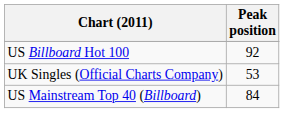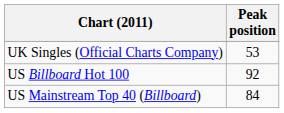 <table class="wikitable sortable">
 <tr>
 <th>Chart (2011)</th>
 <th>Peak<br>position</th>
 </tr>
 <tr>
 </tr>
 <tr>
 </tr>
 <tr>
+<td>UK Singles (<a href='#'>Official Charts Company</a>)</td>
+<td style="text-align:center;">53</td>
+</tr>
+<tr>
 <td>US <a href='#'><em>Billboard</em> Hot 100</a></td>
 <td style="text-align:center;">92</td>
-</tr>
-<tr>
-<td>UK Singles (<a href='#'>Official Charts Company</a>)</td>
-<td style="text-align:center;">53</td>
 </tr>
 <tr>
 <td>US <a href='#'>Mainstream Top 40</a> (<em><a href='#'>Billboard</a></em>)</td>
 <td style="text-align:center;">84</td>
 </tr>
 </table>
